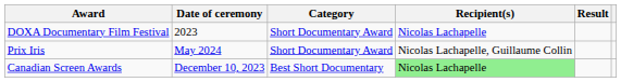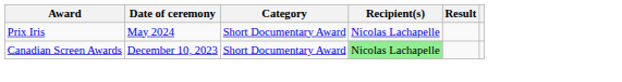 <table class="wikitable plainrowheaders sortable">
 <tr>
 <th scope="col">Award</th>
 <th scope="col">Date of ceremony</th>
 <th scope="col">Category</th>
 <th scope="col">Recipient(s)</th>
 <th scope="col">Result</th>
 <th scope="col" class="unsortable"></th>
 </tr>
 <tr>
-<td><a href='#'>DOXA Documentary Film Festival</a></td>
-<td>2023</td>
+<td><a href='#'>Prix Iris</a></td>
+<td><a href='#'>May 2024</a></td>
 <td><a href='#'>Short Documentary Award</a></td>
 <td><a href='#'>Nicolas Lachapelle</a></td>
 <td></td>
 <td></td>
 </tr>
 <tr>
-<td><a href='#'>Prix Iris</a></td>
-<td><a href='#'>May 2024</a></td>
-<td><a href='#'>Short Documentary Award</a></td>
-<td>Nicolas Lachapelle, Guillaume Collin</td>
-<td></td>
-<td></td>
-</tr>
-<tr>
 <td><a href='#'>Canadian Screen Awards</a></td>
 <td><a href='#'>December 10, 2023</a></td>
-<td><a href='#'>Best Short Documentary</a></td>
+<td><a href='#'>Short Documentary Award</a></td>
 <td style="background: lightgreen;">Nicolas Lachapelle</td>
 <td></td>
 <td></td>
 </tr>
 </table>
